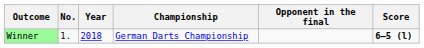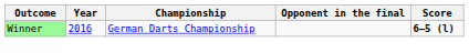 <table class="sortable wikitable">
 <tr>
 <th style="width:80px;">Outcome</th>
-<th style="width:20px;">No.</th>
 <th style="width:50px;">Year</th>
 <th style="width:250px;">Championship</th>
 <th style="width:200px;">Opponent in the final</th>
 <th style="width:70px;">Score</th>
 </tr>
 <tr style=>
 <td style="background:#98FB98">Winner</td>
-<td>1.</td>
-<td><a href='#'>2018</a></td>
+<td><a href='#'>2016</a></td>
 <td><a href='#'>German Darts Championship</a></td>
 <td></td>
 <td><strong>6–5 (l)</strong></td>
 </tr>
 </table>
